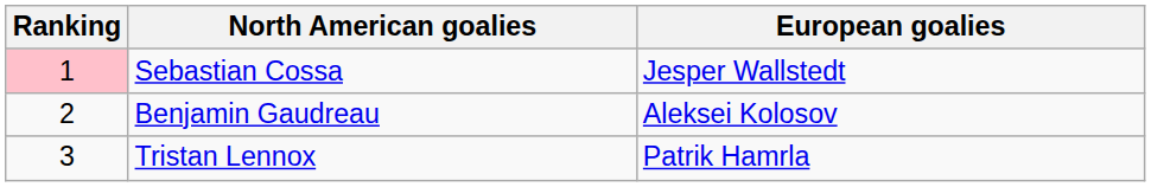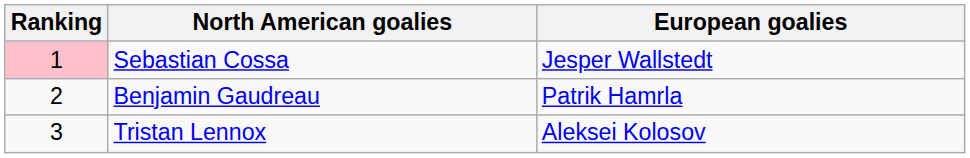 <table class="wikitable">
 <tr>
 <th style="width:4em;">Ranking</th>
 <th style="width:18em;">North American goalies</th>
 <th style="width:18em;">European goalies</th>
 </tr>
 <tr>
 <td style="background: pink; text-align:center;">1</td>
 <td> <a href='#'>Sebastian Cossa</a></td>
 <td> <a href='#'>Jesper Wallstedt</a></td>
 </tr>
 <tr>
 <td style="text-align:center;">2</td>
 <td> <a href='#'>Benjamin Gaudreau</a></td>
-<td> <a href='#'>Aleksei Kolosov</a></td>
+<td> <a href='#'>Patrik Hamrla</a></td>
 </tr>
 <tr>
 <td style="text-align:center;">3</td>
 <td> <a href='#'>Tristan Lennox</a></td>
-<td> <a href='#'>Patrik Hamrla</a></td>
+<td> <a href='#'>Aleksei Kolosov</a></td>
 </tr>
 </table>
